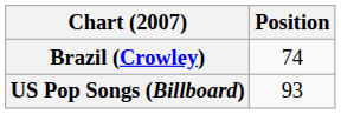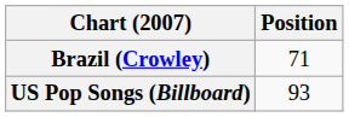 <table class="wikitable sortable plainrowheaders" style="text-align:center">
 <tr>
 <th scope="col">Chart (2007)</th>
 <th scope="col">Position</th>
 </tr>
 <tr>
 <th scope="row">Brazil (<a href='#'>Crowley</a>)</th>
-<td>74</td>
+<td>71</td>
 </tr>
 <tr>
 <th scope="row">US Pop Songs (<em>Billboard</em>)</th>
 <td>93</td>
 </tr>
 </table>
